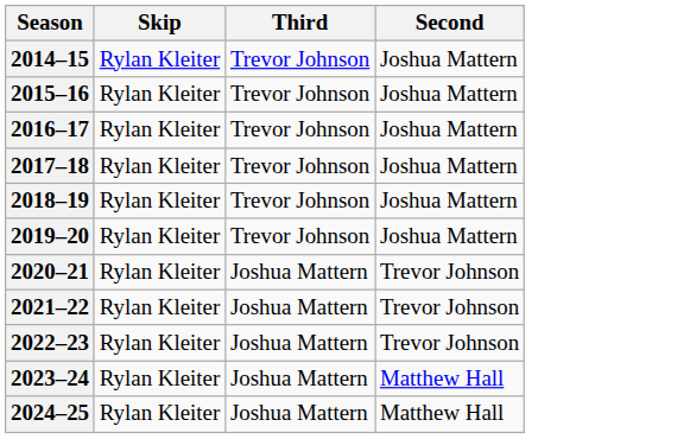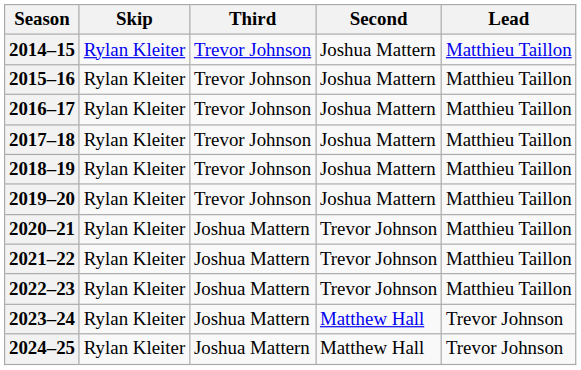 <table class="wikitable">
 <tr>
 <th scope="col">Season</th>
 <th scope="col">Skip</th>
 <th scope="col">Third</th>
 <th scope="col">Second</th>
+<th scope="col">Lead</th>
 </tr>
 <tr>
 <th scope="row">2014–15</th>
 <td><a href='#'>Rylan Kleiter</a></td>
 <td><a href='#'>Trevor Johnson</a></td>
 <td>Joshua Mattern</td>
+<td><a href='#'>Matthieu Taillon</a></td>
 </tr>
 <tr>
 <th scope="row">2015–16</th>
 <td>Rylan Kleiter</td>
 <td>Trevor Johnson</td>
 <td>Joshua Mattern</td>
+<td>Matthieu Taillon</td>
 </tr>
 <tr>
 <th scope="row">2016–17</th>
 <td>Rylan Kleiter</td>
 <td>Trevor Johnson</td>
 <td>Joshua Mattern</td>
+<td>Matthieu Taillon</td>
 </tr>
 <tr>
 <th scope="row">2017–18</th>
 <td>Rylan Kleiter</td>
 <td>Trevor Johnson</td>
 <td>Joshua Mattern</td>
+<td>Matthieu Taillon</td>
 </tr>
 <tr>
 <th scope="row">2018–19</th>
 <td>Rylan Kleiter</td>
 <td>Trevor Johnson</td>
 <td>Joshua Mattern</td>
+<td>Matthieu Taillon</td>
 </tr>
 <tr>
 <th scope="row">2019–20</th>
 <td>Rylan Kleiter</td>
 <td>Trevor Johnson</td>
 <td>Joshua Mattern</td>
+<td>Matthieu Taillon</td>
 </tr>
 <tr>
 <th scope="row">2020–21</th>
 <td>Rylan Kleiter</td>
 <td>Joshua Mattern</td>
 <td>Trevor Johnson</td>
+<td>Matthieu Taillon</td>
 </tr>
 <tr>
 <th scope="row">2021–22</th>
 <td>Rylan Kleiter</td>
 <td>Joshua Mattern</td>
 <td>Trevor Johnson</td>
+<td>Matthieu Taillon</td>
 </tr>
 <tr>
 <th scope="row">2022–23</th>
 <td>Rylan Kleiter</td>
 <td>Joshua Mattern</td>
 <td>Trevor Johnson</td>
+<td>Matthieu Taillon</td>
 </tr>
 <tr>
 <th scope="row">2023–24</th>
 <td>Rylan Kleiter</td>
 <td>Joshua Mattern</td>
 <td><a href='#'>Matthew Hall</a></td>
+<td>Trevor Johnson</td>
 </tr>
 <tr>
 <th scope="row">2024–25</th>
 <td>Rylan Kleiter</td>
 <td>Joshua Mattern</td>
 <td>Matthew Hall</td>
+<td>Trevor Johnson</td>
 </tr>
 </table>
